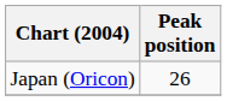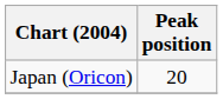 <table class="wikitable sortable plainrowheaders">
 <tr>
 <th scope="col">Chart (2004)</th>
 <th scope="col">Peak<br>position</th>
 </tr>
 <tr>
 <td>Japan (<a href='#'>Oricon</a>)</td>
-<td style="text-align:center;">26</td>
+<td style="text-align:center;">20</td>
 </tr>
 <tr>
 </tr>
 </table>
